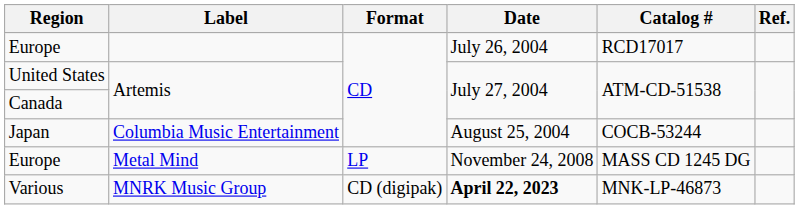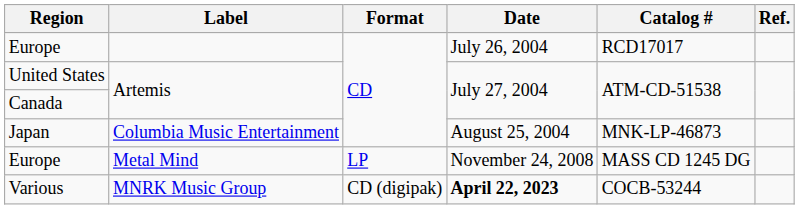 <table class="wikitable">
 <tr>
 <th>Region</th>
 <th>Label</th>
 <th>Format</th>
 <th>Date</th>
 <th>Catalog #</th>
 <th>Ref.</th>
 </tr>
 <tr>
 <td>Europe</td>
 <td></td>
 <td rowspan="4"><a href='#'>CD</a></td>
 <td>July 26, 2004</td>
 <td>RCD17017</td>
 <td></td>
 </tr>
 <tr>
 <td>United States</td>
 <td rowspan="2">Artemis</td>
 <td rowspan="2">July 27, 2004</td>
 <td rowspan="2">ATM-CD-51538</td>
 <td rowspan="2"></td>
 </tr>
 <tr>
 <td>Canada</td>
 </tr>
 <tr>
 <td>Japan</td>
 <td><a href='#'>Columbia Music Entertainment</a></td>
 <td>August 25, 2004</td>
-<td>COCB-53244</td>
+<td>MNK-LP-46873</td>
 <td></td>
 </tr>
 <tr>
 <td>Europe</td>
 <td><a href='#'>Metal Mind</a></td>
 <td><a href='#'>LP</a></td>
 <td>November 24, 2008</td>
 <td>MASS CD 1245 DG</td>
 <td></td>
 </tr>
 <tr>
 <td>Various</td>
 <td><a href='#'>MNRK Music Group</a></td>
 <td>CD (digipak)</td>
 <td><strong>April 22, 2023</strong></td>
-<td>MNK-LP-46873</td>
+<td>COCB-53244</td>
 <td></td>
 </tr>
 </table>
